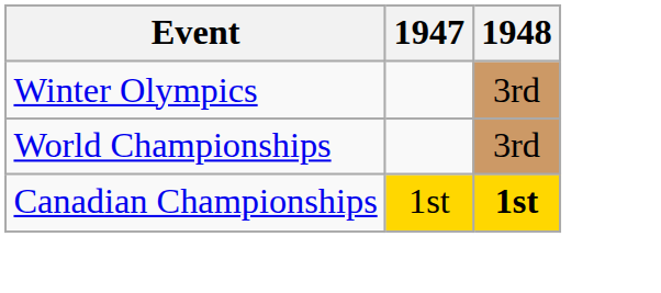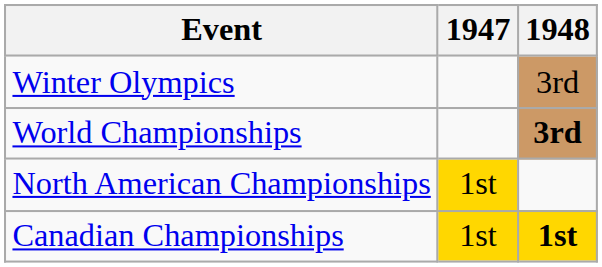 <table class="wikitable">
 <tr>
 <th>Event</th>
 <th>1947</th>
 <th>1948</th>
 </tr>
 <tr>
 <td><a href='#'>Winter Olympics</a></td>
 <td></td>
 <td align="center" bgcolor="cc9966">3rd</td>
 </tr>
 <tr>
 <td><a href='#'>World Championships</a></td>
 <td></td>
-<td align="center" bgcolor="cc9966">3rd</td>
+<td align="center" bgcolor="cc9966"><strong>3rd</strong></td>
+</tr>
+<tr>
+<td><a href='#'>North American Championships</a></td>
+<td align="center" bgcolor="gold">1st</td>
+<td></td>
 </tr>
 <tr>
 <td><a href='#'>Canadian Championships</a></td>
 <td align="center" bgcolor="gold">1st</td>
 <td align="center" bgcolor="gold"><strong>1st</strong></td>
 </tr>
 </table>
